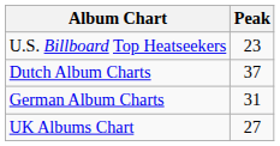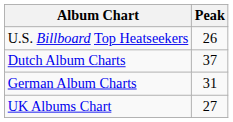 <table class="wikitable sortable">
 <tr>
 <th>Album Chart</th>
 <th>Peak</th>
 </tr>
 <tr>
 <td>U.S. <em><a href='#'>Billboard</a></em> <a href='#'>Top Heatseekers</a></td>
-<td align=center>23</td>
+<td align=center>26</td>
 </tr>
 <tr>
 <td><a href='#'>Dutch Album Charts</a></td>
 <td align=center>37</td>
 </tr>
 <tr>
 <td><a href='#'>German Album Charts</a></td>
 <td align=center>31</td>
 </tr>
 <tr>
 <td><a href='#'>UK Albums Chart</a></td>
 <td align=center>27</td>
 </tr>
 </table>
